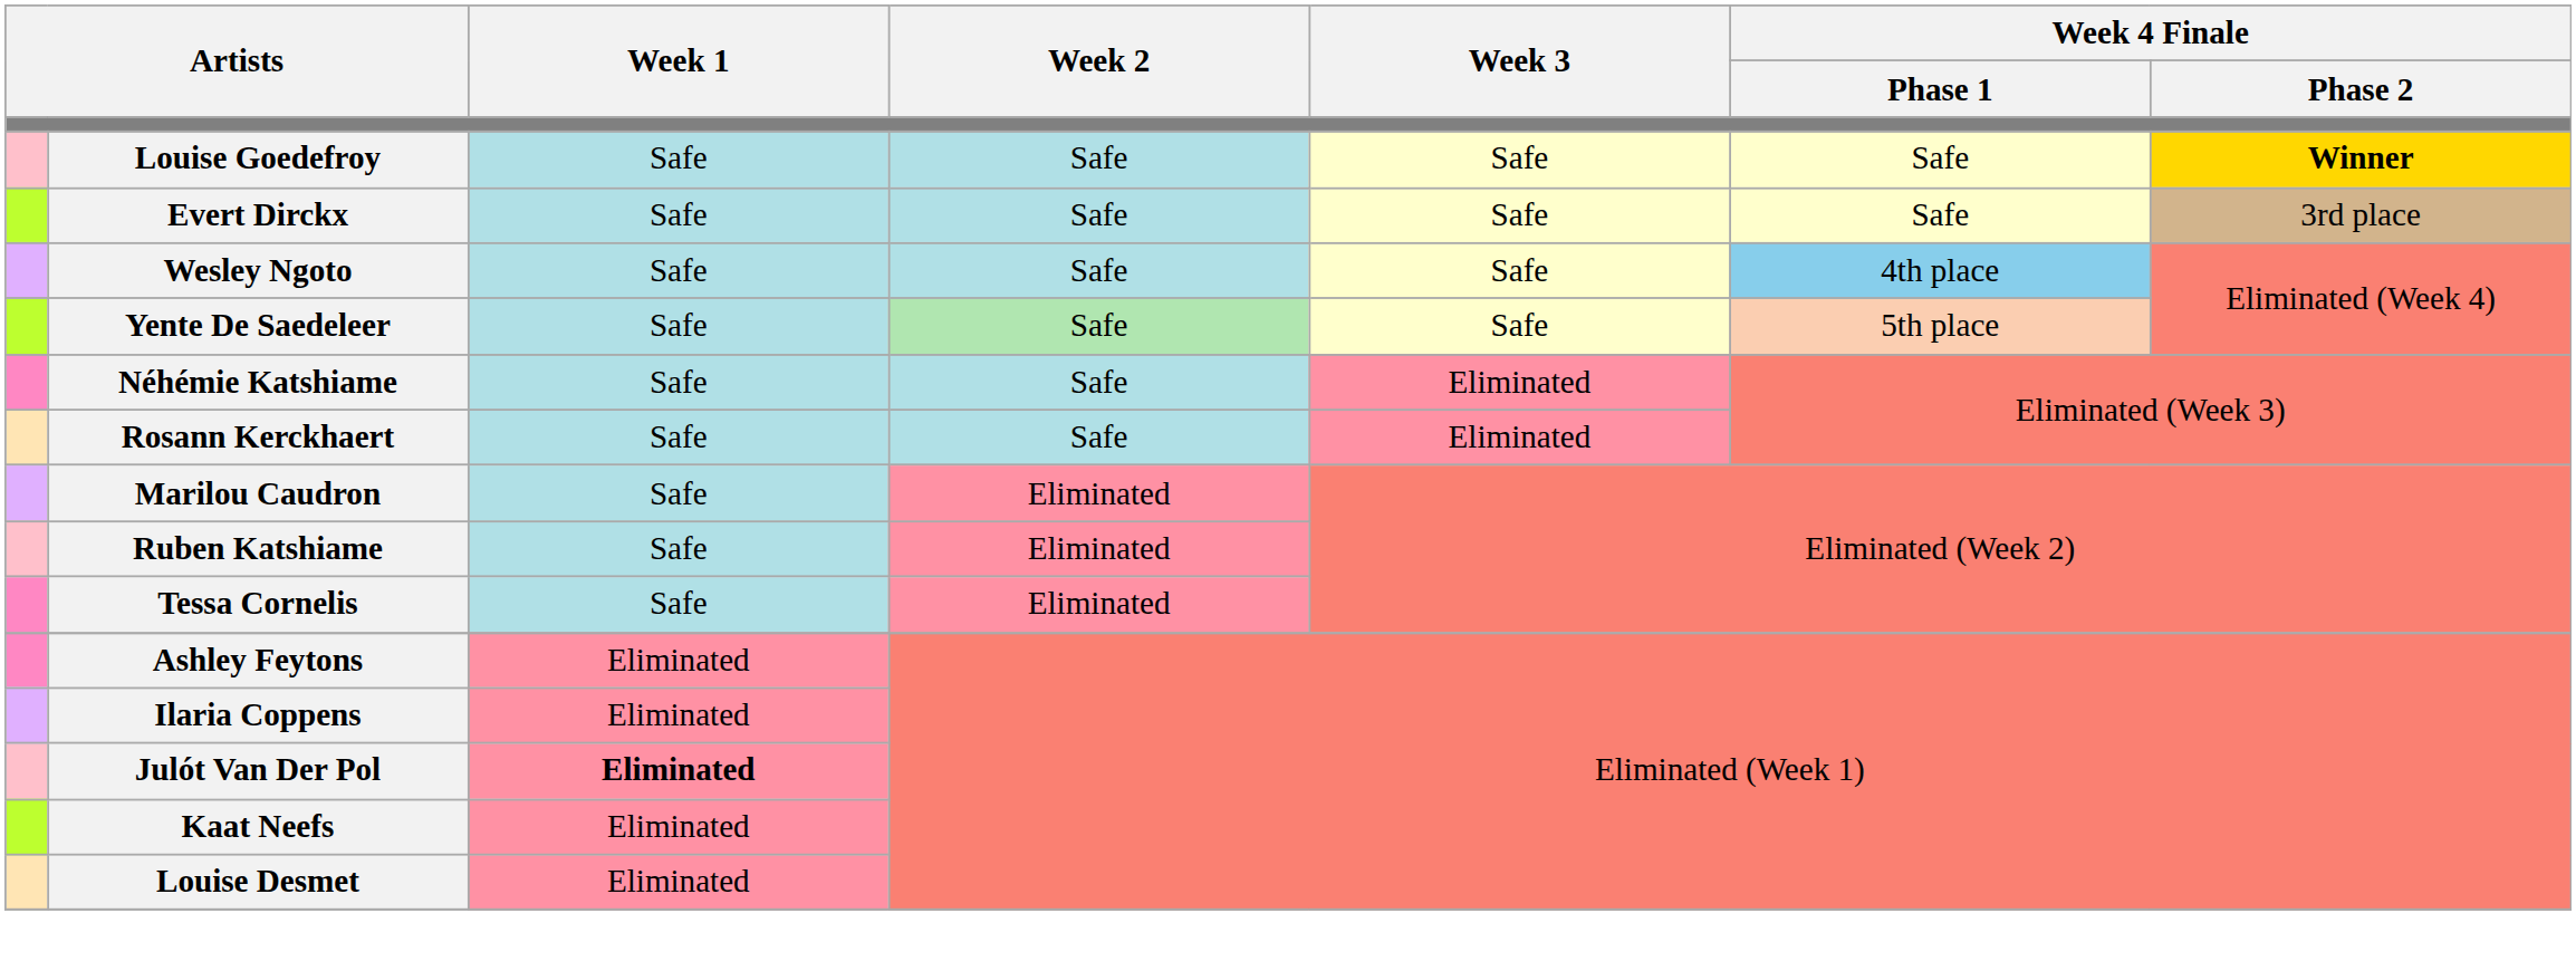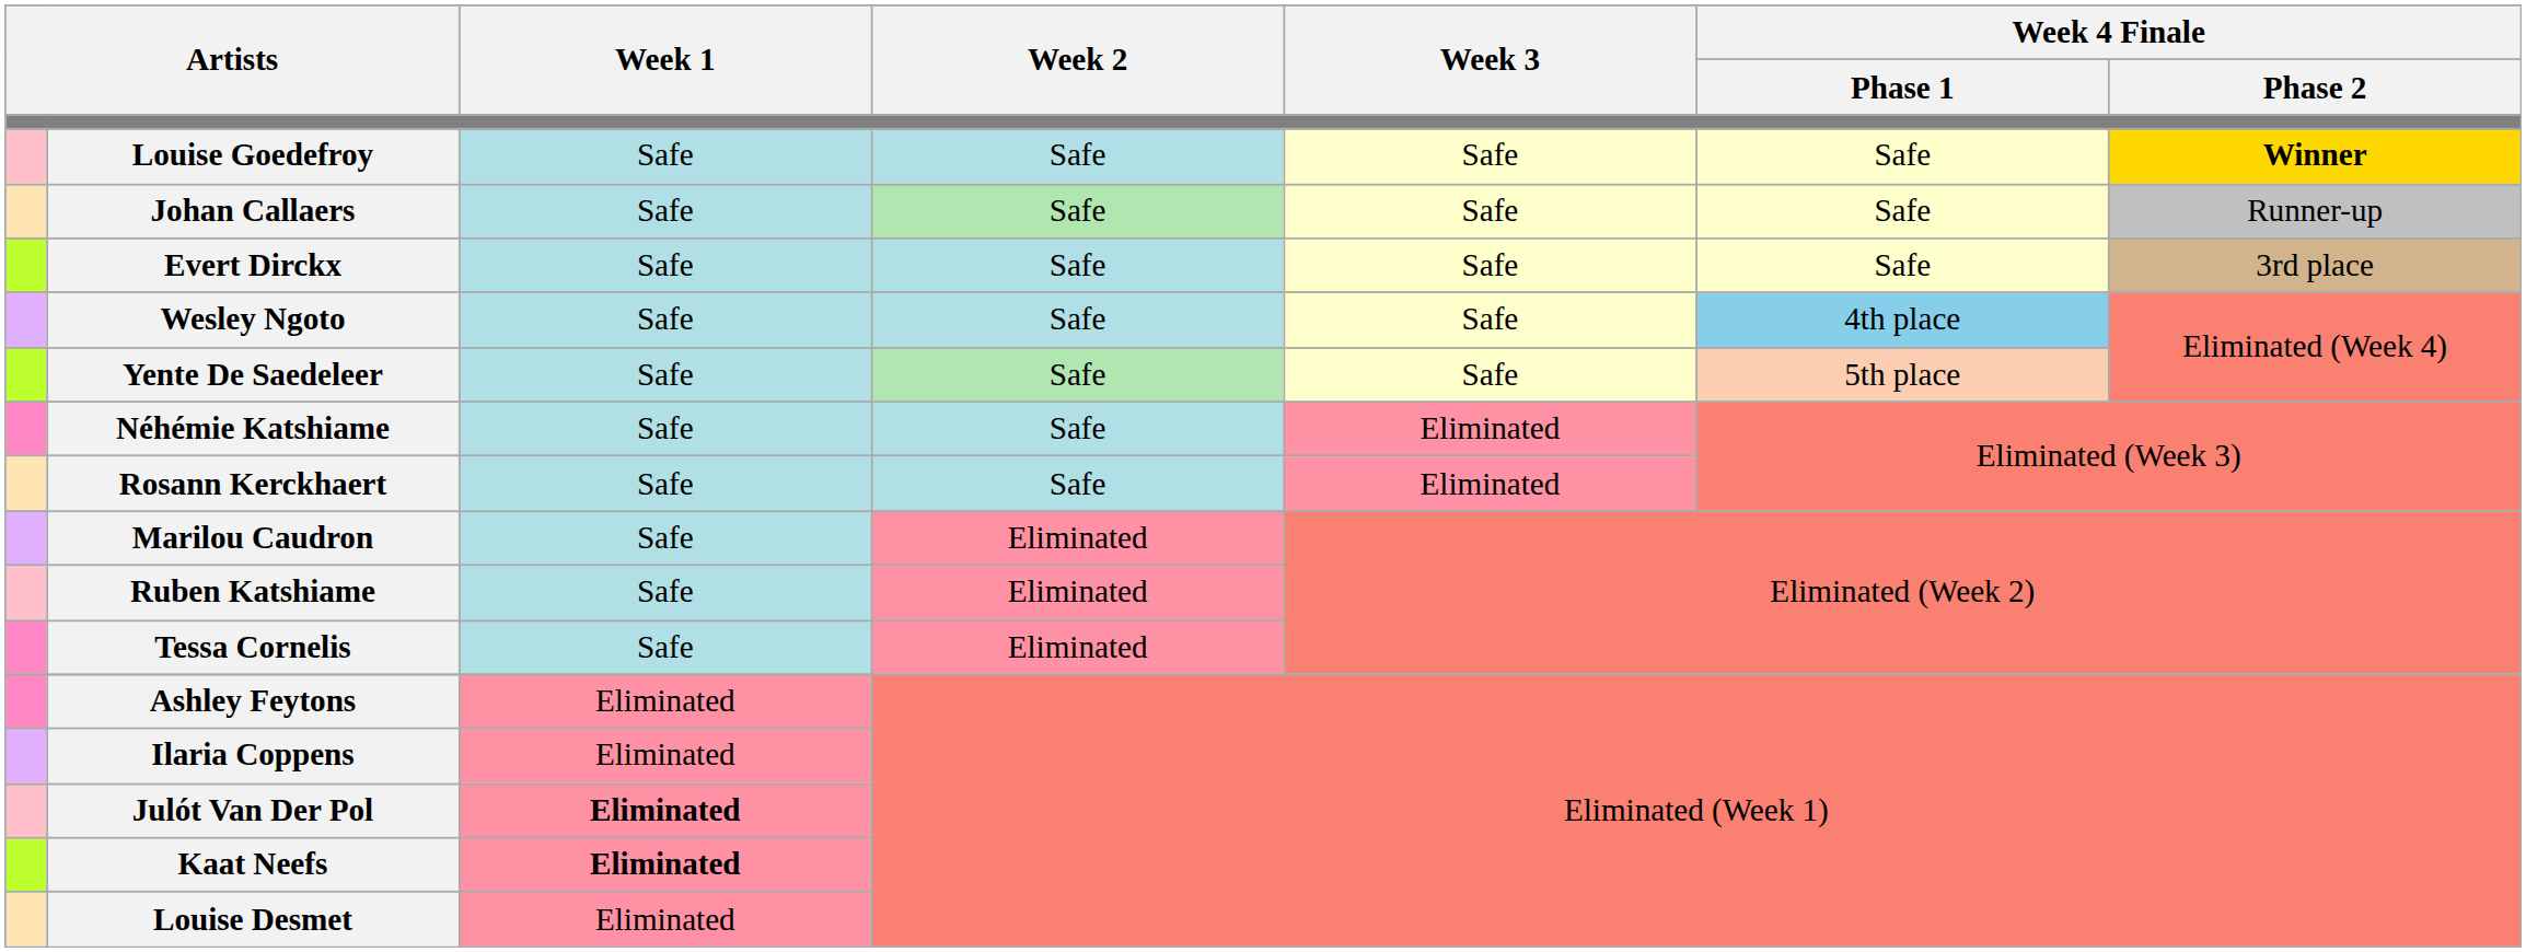 <table class="wikitable" style="text-align:center; line-height:20px; width:100%">
 <tr>
 <th colspan="2" width="11%" rowspan="2">Artists</th>
 <th style="width:10%" rowspan="2">Week 1</th>
 <th style="width:10%" rowspan="2">Week 2</th>
 <th style="width:10%" rowspan="2">Week 3</th>
 <th style="width:10%" colspan="2">Week 4 Finale</th>
 </tr>
 <tr>
 <th style="width:10%">Phase 1</th>
 <th style="width:10%">Phase 2</th>
 </tr>
 <tr>
 <th colspan="7" style="background:gray"></th>
 </tr>
 <tr>
 <th style="background:pink"></th>
 <th scope="row">Louise Goedefroy</th>
 <td style="background:#B0E0E6">Safe</td>
 <td style="background:#B0E0E6">Safe</td>
 <td style="background:#FFFFCC">Safe</td>
 <td style="background:#FFFFCC">Safe</td>
 <td style="background:gold"><strong>Winner</strong></td>
+</tr>
+<tr>
+<th style="background:#ffe5b4"></th>
+<th scope="row">Johan Callaers</th>
+<td style="background:#B0E0E6">Safe</td>
+<td style="background:#b0e6b0">Safe</td>
+<td style="background:#FFFFCC">Safe</td>
+<td style="background:#FFFFCC">Safe</td>
+<td style="background:silver">Runner-up</td>
 </tr>
 <tr>
 <th style="background:#bdff2f"></th>
 <th scope="row">Evert Dirckx</th>
 <td style="background:#B0E0E6">Safe</td>
 <td style="background:#B0E0E6">Safe</td>
 <td style="background:#FFFFCC">Safe</td>
 <td style="background:#FFFFCC">Safe</td>
 <td style="background: tan">3rd place</td>
 </tr>
 <tr>
 <th style="background:#e0b0ff"></th>
 <th scope="row">Wesley Ngoto</th>
 <td style="background:#B0E0E6">Safe</td>
 <td style="background:#B0E0E6">Safe</td>
 <td style="background:#FFFFCC">Safe</td>
 <td style="background: skyblue">4th place</td>
 <td rowspan="2" style="background:salmon">Eliminated (Week 4)</td>
 </tr>
 <tr>
 <th style="background:#bdff2f"></th>
 <th scope="row">Yente De Saedeleer</th>
 <td style="background:#B0E0E6">Safe</td>
 <td style="background:#b0e6b0">Safe</td>
 <td style="background:#FFFFCC">Safe</td>
 <td style="background:#fbceb1">5th place</td>
 </tr>
 <tr>
 <th style="background:#FF87C3"></th>
 <th scope="row">Néhémie Katshiame</th>
 <td style="background:#B0E0E6">Safe</td>
 <td style="background:#B0E0E6">Safe</td>
 <td style="background:#FF91A4">Eliminated</td>
 <td rowspan="2" colspan="2" style="background:salmon">Eliminated (Week 3)</td>
 </tr>
 <tr>
 <th style="background:#ffe5b4; width:01%"></th>
 <th scope="row">Rosann Kerckhaert</th>
 <td style="background:#B0E0E6">Safe</td>
 <td style="background:#B0E0E6">Safe</td>
 <td style="background:#FF91A4">Eliminated</td>
 </tr>
 <tr>
 <th style="background:#e0b0ff"></th>
 <th scope="row">Marilou Caudron</th>
 <td style="background:#B0E0E6">Safe</td>
 <td style="background:#FF91A4">Eliminated</td>
 <td colspan="3" rowspan="3" style="background:salmon">Eliminated (Week 2)</td>
 </tr>
 <tr>
 <th style="background:pink"></th>
 <th scope="row">Ruben Katshiame</th>
 <td style="background:#B0E0E6">Safe</td>
 <td style="background:#FF91A4">Eliminated</td>
 </tr>
 <tr>
 <th style="background:#FF87C3"></th>
 <th scope="row">Tessa Cornelis</th>
 <td style="background:#B0E0E6">Safe</td>
 <td style="background:#FF91A4">Eliminated</td>
 </tr>
 <tr>
 </tr>
 <tr>
 <th style="background:#FF87C3"></th>
 <th scope="row">Ashley Feytons</th>
 <td style="background:#FF91A4">Eliminated</td>
 <td colspan="4" rowspan="5" style="background:salmon">Eliminated (Week 1)</td>
 </tr>
 <tr>
 <th style="background:#e0b0ff"></th>
 <th scope="row">Ilaria Coppens</th>
 <td style="background:#FF91A4">Eliminated</td>
 </tr>
 <tr>
 <th style="background:pink"></th>
 <th scope="row">Julót Van Der Pol</th>
 <td style="background:#FF91A4"><strong>Eliminated</strong></td>
 </tr>
 <tr>
 <th style="background:#bdff2f"></th>
 <th scope="row">Kaat Neefs</th>
-<td style="background:#FF91A4">Eliminated</td>
+<td style="background:#FF91A4"><strong>Eliminated</strong></td>
 </tr>
 <tr>
 <th style="background:#ffe5b4"></th>
 <th scope="row">Louise Desmet</th>
 <td style="background:#FF91A4">Eliminated</td>
 </tr>
 <tr>
 </tr>
 </table>
